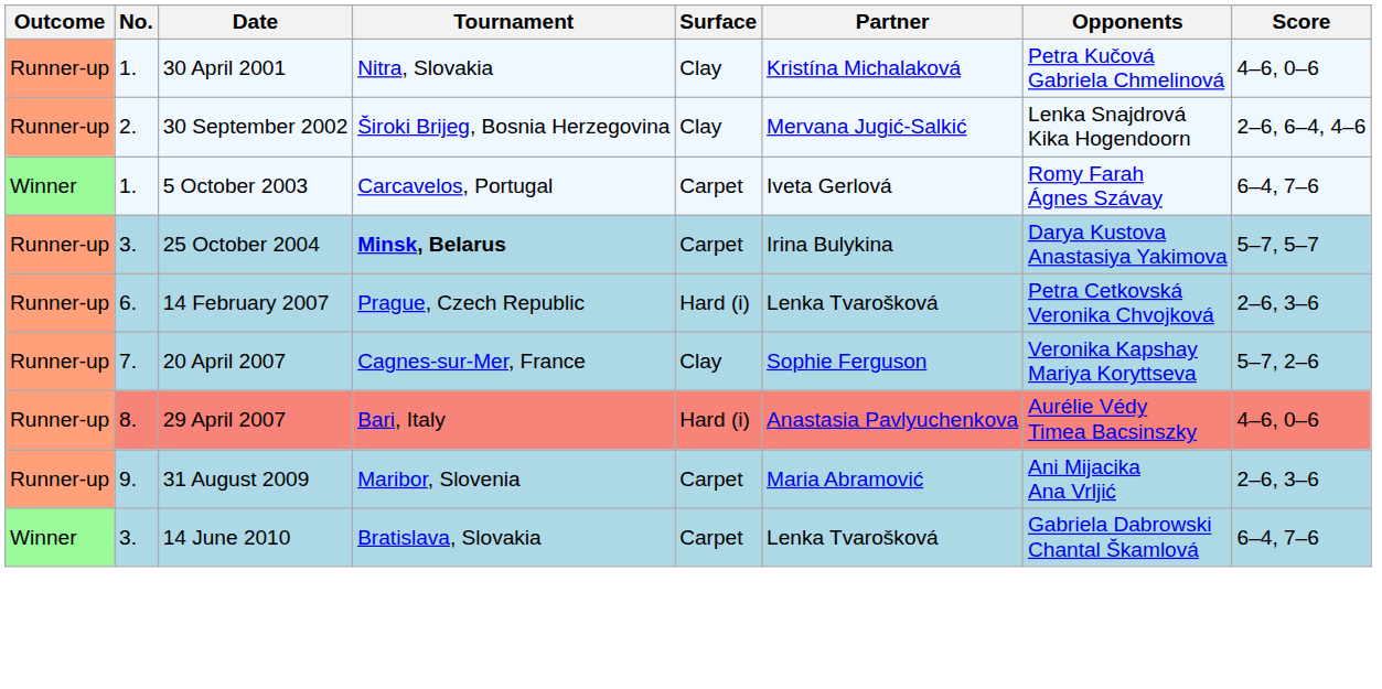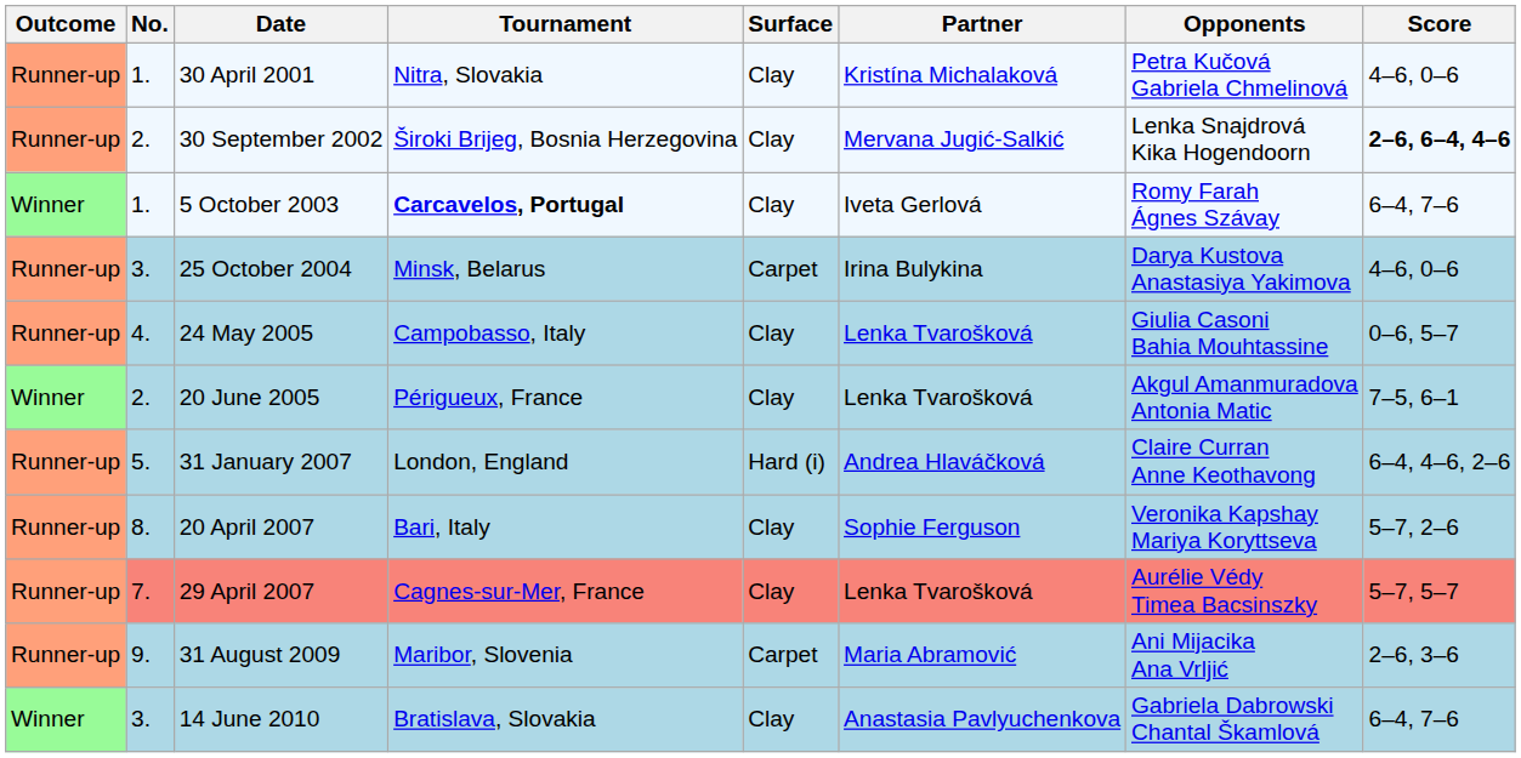 <table class="sortable wikitable" style=font-size:97%>
 <tr>
 <th>Outcome</th>
 <th>No.</th>
 <th>Date</th>
 <th>Tournament</th>
 <th>Surface</th>
 <th>Partner</th>
 <th>Opponents</th>
 <th>Score</th>
 </tr>
 <tr style="background:#f0f8ff;">
 <td bgcolor="FFA07A">Runner-up</td>
 <td>1.</td>
 <td>30 April 2001</td>
 <td><a href='#'>Nitra</a>, Slovakia</td>
 <td>Clay</td>
 <td> <a href='#'>Kristína Michalaková</a></td>
 <td> <a href='#'>Petra Kučová</a> <br>  <a href='#'>Gabriela Chmelinová</a></td>
 <td>4–6, 0–6</td>
 </tr>
 <tr style="background:#f0f8ff;">
 <td bgcolor=#FFA07A>Runner-up</td>
 <td>2.</td>
 <td>30 September 2002</td>
 <td><a href='#'>Široki Brijeg</a>, Bosnia Herzegovina</td>
 <td>Clay</td>
 <td> <a href='#'>Mervana Jugić-Salkić</a></td>
 <td> Lenka Snajdrová <br>  Kika Hogendoorn</td>
-<td>2–6, 6–4, 4–6</td>
+<td><strong>2–6, 6–4, 4–6</strong></td>
 </tr>
 <tr style="background:#f0f8ff;">
 <td bgcolor=98FB98>Winner</td>
 <td>1.</td>
 <td>5 October 2003</td>
-<td><a href='#'>Carcavelos</a>, Portugal</td>
-<td>Carpet</td>
+<td><strong><a href='#'>Carcavelos</a>, Portugal</strong></td>
+<td>Clay</td>
 <td> Iveta Gerlová</td>
 <td> <a href='#'>Romy Farah</a> <br>  <a href='#'>Ágnes Szávay</a></td>
 <td>6–4, 7–6</td>
 </tr>
 <tr style="background:lightblue;">
 <td bgcolor=#FFA07A>Runner-up</td>
 <td>3.</td>
 <td>25 October 2004</td>
-<td><strong><a href='#'>Minsk</a>, Belarus</strong></td>
+<td><a href='#'>Minsk</a>, Belarus</td>
 <td>Carpet</td>
 <td> Irina Bulykina</td>
 <td> <a href='#'>Darya Kustova</a> <br>  <a href='#'>Anastasiya Yakimova</a></td>
-<td>5–7, 5–7</td>
+<td>4–6, 0–6</td>
 </tr>
 <tr style="background:lightblue;">
 <td bgcolor=#FFA07A>Runner-up</td>
-<td>6.</td>
-<td>14 February 2007</td>
-<td><a href='#'>Prague</a>, Czech Republic</td>
+<td>4.</td>
+<td>24 May 2005</td>
+<td><a href='#'>Campobasso</a>, Italy</td>
+<td>Clay</td>
+<td> <a href='#'>Lenka Tvarošková</a></td>
+<td> <a href='#'>Giulia Casoni</a> <br>  <a href='#'>Bahia Mouhtassine</a></td>
+<td>0–6, 5–7</td>
+</tr>
+<tr style="background:lightblue;">
+<td bgcolor=98FB98>Winner</td>
+<td>2.</td>
+<td>20 June 2005</td>
+<td><a href='#'>Périgueux</a>, France</td>
+<td>Clay</td>
+<td> Lenka Tvarošková</td>
+<td> <a href='#'>Akgul Amanmuradova</a> <br>  <a href='#'>Antonia Matic</a></td>
+<td>7–5, 6–1</td>
+</tr>
+<tr style="background:lightblue;">
+<td bgcolor=#FFA07A>Runner-up</td>
+<td>5.</td>
+<td>31 January 2007</td>
+<td>London, England</td>
 <td>Hard (i)</td>
-<td> Lenka Tvarošková</td>
-<td> <a href='#'>Petra Cetkovská</a> <br>  <a href='#'>Veronika Chvojková</a></td>
-<td>2–6, 3–6</td>
+<td> <a href='#'>Andrea Hlaváčková</a></td>
+<td> <a href='#'>Claire Curran</a> <br>  <a href='#'>Anne Keothavong</a></td>
+<td>6–4, 4–6, 2–6</td>
 </tr>
 <tr style="background:lightblue;">
 <td bgcolor="FFA07A">Runner-up</td>
-<td>7.</td>
+<td>8.</td>
 <td>20 April 2007</td>
-<td><a href='#'>Cagnes-sur-Mer</a>, France</td>
+<td><a href='#'>Bari</a>, Italy</td>
 <td>Clay</td>
 <td> <a href='#'>Sophie Ferguson</a></td>
 <td> <a href='#'>Veronika Kapshay</a> <br>  <a href='#'>Mariya Koryttseva</a></td>
 <td>5–7, 2–6</td>
 </tr>
 <tr style="background:#f88379;">
 <td bgcolor="FFA07A">Runner-up</td>
-<td>8.</td>
+<td>7.</td>
 <td>29 April 2007</td>
-<td><a href='#'>Bari</a>, Italy</td>
-<td>Hard (i)</td>
-<td> <a href='#'>Anastasia Pavlyuchenkova</a></td>
+<td><a href='#'>Cagnes-sur-Mer</a>, France</td>
+<td>Clay</td>
+<td> Lenka Tvarošková</td>
 <td> <a href='#'>Aurélie Védy</a> <br>  <a href='#'>Timea Bacsinszky</a></td>
-<td>4–6, 0–6</td>
+<td>5–7, 5–7</td>
 </tr>
 <tr style="background:lightblue;">
 <td bgcolor=#FFA07A>Runner-up</td>
 <td>9.</td>
 <td>31 August 2009</td>
 <td><a href='#'>Maribor</a>, Slovenia</td>
 <td>Carpet</td>
 <td> <a href='#'>Maria Abramović</a></td>
 <td> <a href='#'>Ani Mijacika</a> <br>  <a href='#'>Ana Vrljić</a></td>
 <td>2–6, 3–6</td>
 </tr>
 <tr style="background:lightblue;">
 <td bgcolor=98FB98>Winner</td>
 <td>3.</td>
 <td>14 June 2010</td>
 <td><a href='#'>Bratislava</a>, Slovakia</td>
-<td>Carpet</td>
-<td> Lenka Tvarošková</td>
+<td>Clay</td>
+<td> <a href='#'>Anastasia Pavlyuchenkova</a></td>
 <td> <a href='#'>Gabriela Dabrowski</a> <br>  <a href='#'>Chantal Škamlová</a></td>
 <td>6–4, 7–6</td>
 </tr>
 </table>
